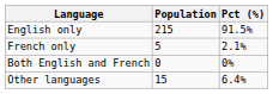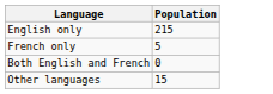 <table class="wikitable">
 <tr>
 <th>Language</th>
 <th>Population</th>
-<th>Pct (%)</th>
 </tr>
 <tr>
 <td>English only</td>
 <td>215</td>
-<td>91.5%</td>
 </tr>
 <tr>
 <td>French only</td>
 <td>5</td>
-<td>2.1%</td>
 </tr>
 <tr>
 <td>Both English and French</td>
 <td>0</td>
-<td>0%</td>
 </tr>
 <tr>
 <td>Other languages</td>
 <td>15</td>
-<td>6.4%</td>
 </tr>
 </table>
